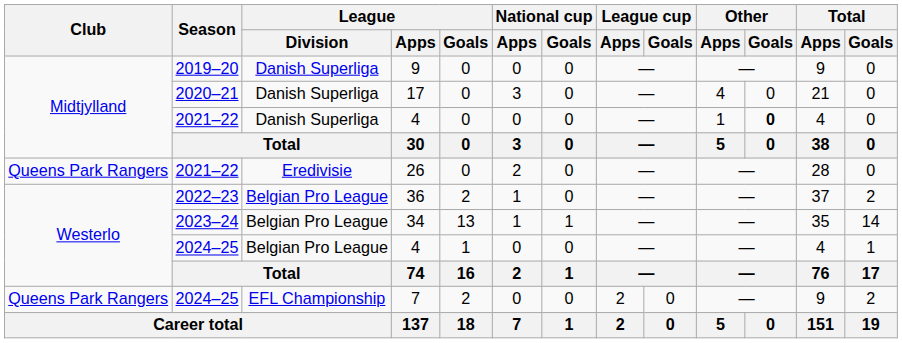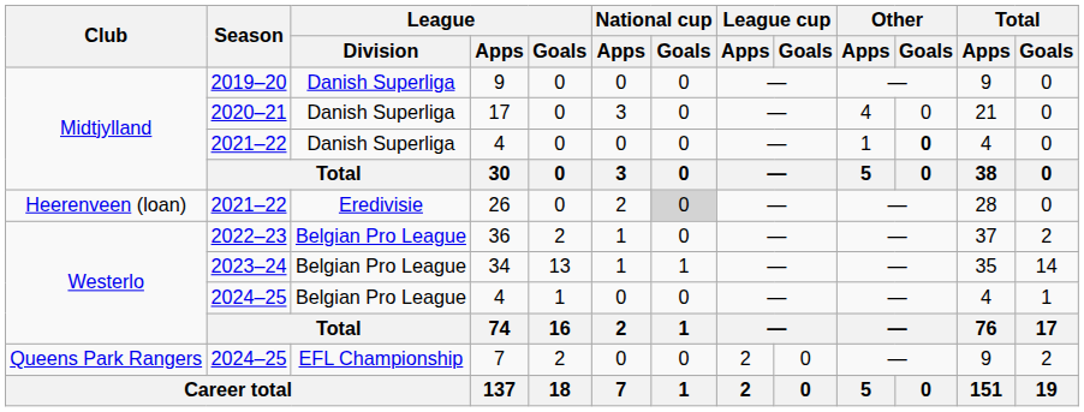 <table class="wikitable" style="text-align: center;">
 <tr>
 <th rowspan="2">Club</th>
 <th rowspan="2">Season</th>
 <th colspan="3">League</th>
 <th colspan="2">National cup</th>
 <th colspan="2">League cup</th>
 <th colspan="2">Other</th>
 <th colspan="2">Total</th>
 </tr>
 <tr>
 <th>Division</th>
 <th>Apps</th>
 <th>Goals</th>
 <th>Apps</th>
 <th>Goals</th>
 <th>Apps</th>
 <th>Goals</th>
 <th>Apps</th>
 <th>Goals</th>
 <th>Apps</th>
 <th>Goals</th>
 </tr>
 <tr>
 <td rowspan=4><a href='#'>Midtjylland</a></td>
 <td><a href='#'>2019–20</a></td>
 <td><a href='#'>Danish Superliga</a></td>
 <td>9</td>
 <td>0</td>
 <td>0</td>
 <td>0</td>
 <td colspan=2>—</td>
 <td colspan=2>—</td>
 <td>9</td>
 <td>0</td>
 </tr>
 <tr>
 <td><a href='#'>2020–21</a></td>
 <td>Danish Superliga</td>
 <td>17</td>
 <td>0</td>
 <td>3</td>
 <td>0</td>
 <td colspan=2>—</td>
 <td>4</td>
 <td>0</td>
 <td>21</td>
 <td>0</td>
 </tr>
 <tr>
 <td><a href='#'>2021–22</a></td>
 <td>Danish Superliga</td>
 <td>4</td>
 <td>0</td>
 <td>0</td>
 <td>0</td>
 <td colspan=2>—</td>
 <td>1</td>
 <td><strong>0</strong></td>
 <td>4</td>
 <td>0</td>
 </tr>
 <tr>
 <th colspan=2>Total</th>
 <th>30</th>
 <th>0</th>
 <th>3</th>
 <th>0</th>
 <th colspan=2>—</th>
 <th>5</th>
 <th>0</th>
 <th>38</th>
 <th>0</th>
 </tr>
 <tr>
-<td><a href='#'>Queens Park Rangers</a></td>
+<td><a href='#'>Heerenveen</a> (loan)</td>
 <td><a href='#'>2021–22</a></td>
 <td><a href='#'>Eredivisie</a></td>
 <td>26</td>
 <td>0</td>
 <td>2</td>
-<td>0</td>
+<td style="background: lightgrey;">0</td>
 <td colspan=2>—</td>
 <td colspan=2>—</td>
 <td>28</td>
 <td>0</td>
 </tr>
 <tr>
 <td rowspan=4><a href='#'>Westerlo</a></td>
 <td><a href='#'>2022–23</a></td>
 <td><a href='#'>Belgian Pro League</a></td>
 <td>36</td>
 <td>2</td>
 <td>1</td>
 <td>0</td>
 <td colspan=2>—</td>
 <td colspan=2>—</td>
 <td>37</td>
 <td>2</td>
 </tr>
 <tr>
 <td><a href='#'>2023–24</a></td>
 <td>Belgian Pro League</td>
 <td>34</td>
 <td>13</td>
 <td>1</td>
 <td>1</td>
 <td colspan=2>—</td>
 <td colspan=2>—</td>
 <td>35</td>
 <td>14</td>
 </tr>
 <tr>
 <td><a href='#'>2024–25</a></td>
 <td>Belgian Pro League</td>
 <td>4</td>
 <td>1</td>
 <td>0</td>
 <td>0</td>
 <td colspan=2>—</td>
 <td colspan=2>—</td>
 <td>4</td>
 <td>1</td>
 </tr>
 <tr>
 <th colspan=2>Total</th>
 <th>74</th>
 <th>16</th>
 <th>2</th>
 <th>1</th>
 <th colspan=2>—</th>
 <th colspan=2>—</th>
 <th>76</th>
 <th>17</th>
 </tr>
 <tr>
 <td><a href='#'>Queens Park Rangers</a></td>
 <td><a href='#'>2024–25</a></td>
 <td><a href='#'>EFL Championship</a></td>
 <td>7</td>
 <td>2</td>
 <td>0</td>
 <td>0</td>
 <td>2</td>
 <td>0</td>
 <td colspan=2>—</td>
 <td>9</td>
 <td>2</td>
 </tr>
 <tr>
 <th colspan="3">Career total</th>
 <th>137</th>
 <th>18</th>
 <th>7</th>
 <th>1</th>
 <th>2</th>
 <th>0</th>
 <th>5</th>
 <th>0</th>
 <th>151</th>
 <th>19</th>
 </tr>
 </table>
